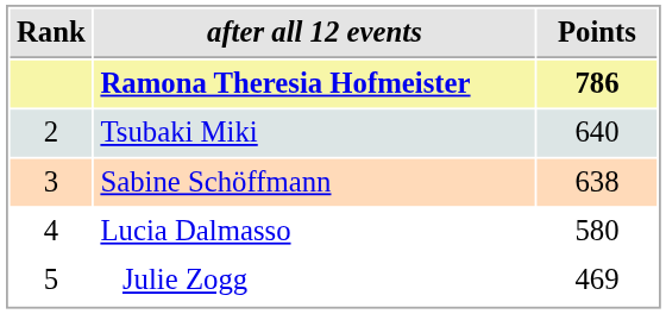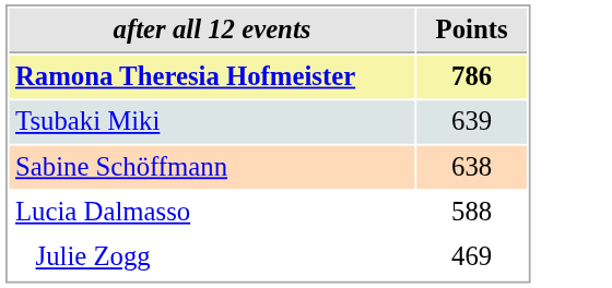 <table cellspacing="1" cellpadding="3" style="border:1px solid #AAAAAA;font-size:86%">
 <tr style="background-color: #E4E4E4;">
-<th style="border-bottom:1px solid #AAAAAA; width: 10px;">Rank</th>
 <th style="border-bottom:1px solid #AAAAAA; width: 200px;"><em>after all 12 events</em></th>
 <th style="border-bottom:1px solid #AAAAAA; width: 50px;">Points</th>
 </tr>
 <tr style="background:#f7f6a8;">
-<td align=center></td>
 <td><strong> <a href='#'>Ramona Theresia Hofmeister</a></strong></td>
 <td align=center><strong>786</strong></td>
 </tr>
 <tr style="background:#dce5e5;">
-<td align=center>2</td>
 <td> <a href='#'>Tsubaki Miki</a></td>
-<td align=center>640</td>
+<td align=center>639</td>
 </tr>
 <tr style="background:#ffdab9;">
-<td align=center>3</td>
 <td> <a href='#'>Sabine Schöffmann</a></td>
 <td align=center>638</td>
 </tr>
 <tr>
-<td align=center>4</td>
 <td> <a href='#'>Lucia Dalmasso</a></td>
-<td align=center>580</td>
+<td align=center>588</td>
 </tr>
 <tr>
-<td align=center>5</td>
 <td>   <a href='#'>Julie Zogg</a></td>
 <td align=center>469</td>
 </tr>
 </table>
